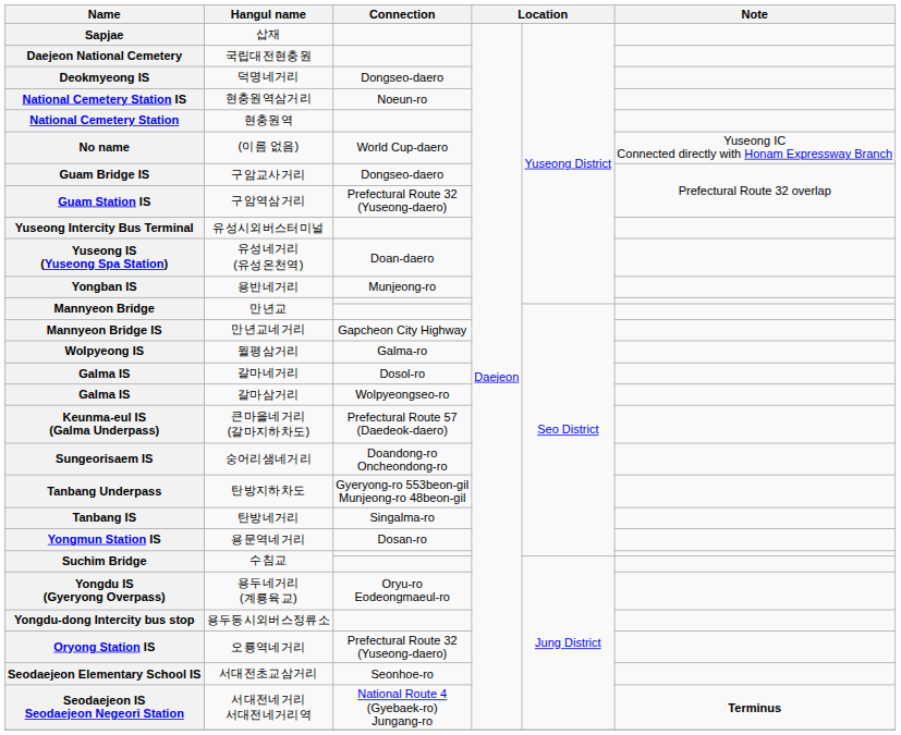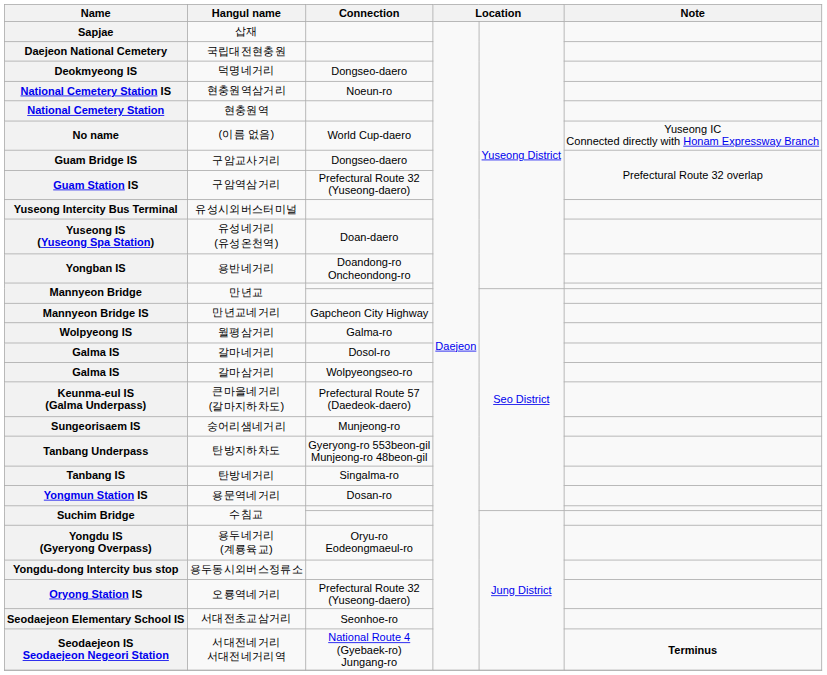 <table class="wikitable" style="font-size: 85%; text-align: center;">
 <tr>
 <th>Name </th>
 <th>Hangul name</th>
 <th>Connection</th>
 <th colspan="2">Location</th>
 <th>Note</th>
 </tr>
 <tr>
 <th>Sapjae</th>
 <td>삽재</td>
 <td></td>
 <td rowspan=29><a href='#'>Daejeon</a></td>
 <td rowspan=12><a href='#'>Yuseong District</a></td>
 <td></td>
 </tr>
 <tr>
 <th>Daejeon National Cemetery</th>
 <td>국립대전현충원</td>
 <td></td>
 <td></td>
 </tr>
 <tr>
 <th>Deokmyeong IS</th>
 <td>덕명네거리</td>
 <td>Dongseo-daero</td>
 <td></td>
 </tr>
 <tr>
 <th><a href='#'>National Cemetery Station</a> IS</th>
 <td>현충원역삼거리</td>
 <td>Noeun-ro</td>
 <td></td>
 </tr>
 <tr>
 <th><a href='#'>National Cemetery Station</a></th>
 <td>현충원역</td>
 <td></td>
 <td></td>
 </tr>
 <tr>
 <th>No name</th>
 <td>(이름 없음)</td>
 <td>World Cup-daero</td>
 <td>Yuseong IC<br>Connected directly with <a href='#'>Honam Expressway Branch</a></td>
 </tr>
 <tr>
 <th>Guam Bridge IS</th>
 <td>구암교사거리</td>
 <td>Dongseo-daero</td>
 <td rowspan=2>Prefectural Route 32 overlap</td>
 </tr>
 <tr>
 <th><a href='#'>Guam Station</a> IS</th>
 <td>구암역삼거리</td>
 <td>Prefectural Route 32<br>(Yuseong-daero)</td>
 </tr>
 <tr>
 <th>Yuseong Intercity Bus Terminal</th>
 <td>유성시외버스터미널</td>
 <td></td>
 <td></td>
 </tr>
 <tr>
 <th>Yuseong IS<br>(<a href='#'>Yuseong Spa Station</a>)</th>
 <td>유성네거리<br>(유성온천역)</td>
 <td>Doan-daero</td>
 <td></td>
 </tr>
 <tr>
 <th>Yongban IS</th>
 <td>용반네거리</td>
-<td>Munjeong-ro</td>
+<td>Doandong-ro<br>Oncheondong-ro</td>
 <td></td>
 </tr>
 <tr>
 <th rowspan=2>Mannyeon Bridge</th>
 <td rowspan=2>만년교</td>
 <td></td>
 <td></td>
 </tr>
 <tr>
 <td></td>
 <td rowspan=11><a href='#'>Seo District</a></td>
 <td></td>
 </tr>
 <tr>
 <th>Mannyeon Bridge IS</th>
 <td>만년교네거리</td>
 <td>Gapcheon City Highway</td>
 <td></td>
 </tr>
 <tr>
 <th>Wolpyeong IS</th>
 <td>월평삼거리</td>
 <td>Galma-ro</td>
 <td></td>
 </tr>
 <tr>
 <th>Galma IS</th>
 <td>갈마네거리</td>
 <td>Dosol-ro</td>
 <td></td>
 </tr>
 <tr>
 <th>Galma IS</th>
 <td>갈마삼거리</td>
 <td>Wolpyeongseo-ro</td>
 <td></td>
 </tr>
 <tr>
 <th>Keunma-eul IS<br>(Galma Underpass)</th>
 <td>큰마을네거리<br>(갈마지하차도)</td>
 <td>Prefectural Route 57<br>(Daedeok-daero)</td>
 <td></td>
 </tr>
 <tr>
 <th>Sungeorisaem IS</th>
 <td>숭어리샘네거리</td>
-<td>Doandong-ro<br>Oncheondong-ro</td>
+<td>Munjeong-ro</td>
 <td></td>
 </tr>
 <tr>
 <th>Tanbang Underpass</th>
 <td>탄방지하차도</td>
 <td>Gyeryong-ro 553beon-gil<br>Munjeong-ro 48beon-gil</td>
 <td></td>
 </tr>
 <tr>
 <th>Tanbang IS</th>
 <td>탄방네거리</td>
 <td>Singalma-ro</td>
 <td></td>
 </tr>
 <tr>
 <th><a href='#'>Yongmun Station</a> IS</th>
 <td>용문역네거리</td>
 <td>Dosan-ro</td>
 <td></td>
 </tr>
 <tr>
 <th rowspan=2>Suchim Bridge</th>
 <td rowspan=2>수침교</td>
 <td></td>
 <td></td>
 </tr>
 <tr>
 <td></td>
 <td rowspan=6><a href='#'>Jung District</a></td>
 <td></td>
 </tr>
 <tr>
 <th>Yongdu IS<br>(Gyeryong Overpass)</th>
 <td>용두네거리<br>(계룡육교)</td>
 <td>Oryu-ro<br>Eodeongmaeul-ro</td>
 <td></td>
 </tr>
 <tr>
 <th>Yongdu-dong Intercity bus stop</th>
 <td>용두동시외버스정류소</td>
 <td></td>
 <td></td>
 </tr>
 <tr>
 <th><a href='#'>Oryong Station</a> IS</th>
 <td>오룡역네거리</td>
 <td>Prefectural Route 32<br>(Yuseong-daero)</td>
 <td></td>
 </tr>
 <tr>
 <th>Seodaejeon Elementary School IS</th>
 <td>서대전초교삼거리</td>
 <td>Seonhoe-ro</td>
 <td></td>
 </tr>
 <tr>
 <th>Seodaejeon IS<br><a href='#'>Seodaejeon Negeori Station</a></th>
 <td>서대전네거리<br>서대전네거리역</td>
 <td><a href='#'>National Route 4</a><br>(Gyebaek-ro)<br>Jungang-ro</td>
 <td><strong>Terminus</strong></td>
 </tr>
 <tr>
 </tr>
 </table>
